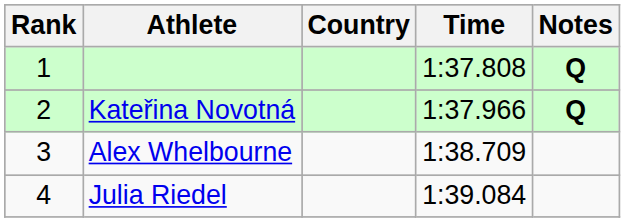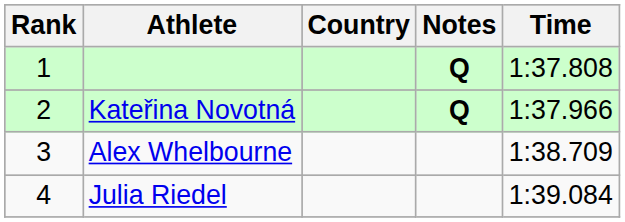 <table class="wikitable sortable" style="text-align:center">
 <tr>
 <th>Rank</th>
 <th>Athlete</th>
 <th>Country</th>
+<th>Notes</th>
 <th>Time</th>
-<th>Notes</th>
 </tr>
 <tr bgcolor="#ccffcc">
 <td>1</td>
 <td align=left></td>
 <td align=left></td>
+<td><strong>Q</strong></td>
 <td>1:37.808</td>
-<td><strong>Q</strong></td>
 </tr>
 <tr bgcolor="#ccffcc">
 <td>2</td>
 <td align=left><a href='#'>Kateřina Novotná</a></td>
 <td align=left></td>
+<td><strong>Q</strong></td>
 <td>1:37.966</td>
-<td><strong>Q</strong></td>
 </tr>
 <tr>
 <td>3</td>
 <td align=left><a href='#'>Alex Whelbourne</a></td>
 <td align=left></td>
+<td></td>
 <td>1:38.709</td>
-<td></td>
 </tr>
 <tr>
 <td>4</td>
 <td align=left><a href='#'>Julia Riedel</a></td>
 <td align=left></td>
+<td></td>
 <td>1:39.084</td>
-<td></td>
 </tr>
 </table>
